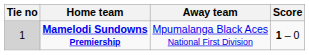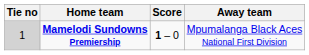 <table class="wikitable" style="text-align: center">
 <tr>
 <th>Tie no</th>
 <th>Home team</th>
+<th>Score</th>
 <th>Away team</th>
-<th>Score</th>
 </tr>
 <tr>
 <td style="background: lightgrey;">1</td>
 <td><strong><a href='#'>Mamelodi Sundowns</a></strong> <br><strong><small><a href='#'>Premiership</a></small></strong></td>
+<td><strong>1</strong> – 0</td>
 <td><a href='#'>Mpumalanga Black Aces</a> <br> <small><a href='#'>National First Division</a></small></td>
-<td><strong>1</strong> – 0</td>
 </tr>
 </table>
